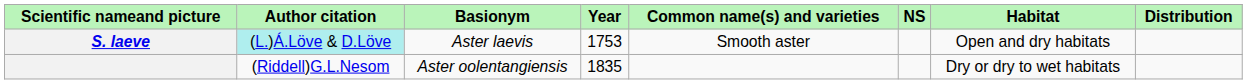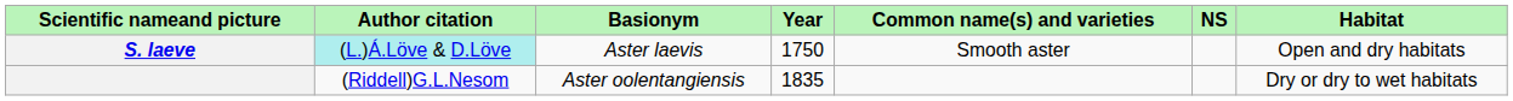 <table class="wikitable sortable mw-collapsible" style="width:100%;text-align:center;">
 <tr>
 <th scope="col" style="background-color:#baf4ba;">Scientific nameand picture</th>
 <th scope="col" style="background-color:#baf4ba;">Author citation</th>
 <th scope="col" style="background-color:#baf4ba;">Basionym</th>
 <th scope="col" style="background-color:#baf4ba;">Year</th>
 <th scope="col" style="background-color:#baf4ba;">Common name(s) and varieties</th>
 <th scope="col" style="background-color:#baf4ba;">NS</th>
 <th scope="col" class="unsortable" style="background-color:#baf4ba;">Habitat</th>
-<th scope="col" class="unsortable" style="background-color:#baf4ba;">Distribution</th>
 </tr>
 <tr>
 <th scope="row"><em><a href='#'>S. laeve</a></em></th>
 <td style="background: paleturquoise;">(<a href='#'>L.</a>)<a href='#'>Á.Löve</a> & <a href='#'>D.Löve</a></td>
 <td><em>Aster laevis</em></td>
-<td>1753</td>
+<td>1750</td>
 <td>Smooth aster<br></td>
 <td></td>
 <td>Open and dry habitats</td>
-<td></td>
 </tr>
 <tr>
 <th scope="row"><em><a href='#'></a></em></th>
 <td>(<a href='#'>Riddell</a>)<a href='#'>G.L.Nesom</a></td>
 <td><em>Aster oolentangiensis</em></td>
 <td>1835</td>
 <td></td>
 <td></td>
 <td>Dry or dry to wet habitats</td>
-<td></td>
 </tr>
 </table>
